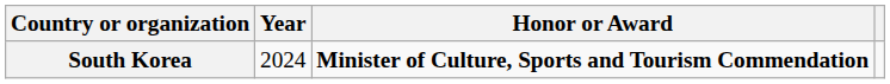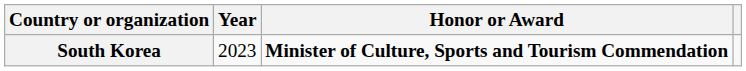 <table class="wikitable plainrowheaders" style="margin-right: 0;">
 <tr>
 <th scope="col">Country or organization</th>
 <th scope="col">Year</th>
 <th scope="col">Honor or Award</th>
 <th scope="col" class="unsortable"></th>
 </tr>
 <tr>
 <th scope="row" rowspan="1">South Korea</th>
-<td style="text-align:center">2024</td>
+<td style="text-align:center">2023</td>
 <td><strong>Minister of Culture, Sports and Tourism Commendation</strong></td>
 <td style="text-align:center"></td>
 </tr>
 </table>
